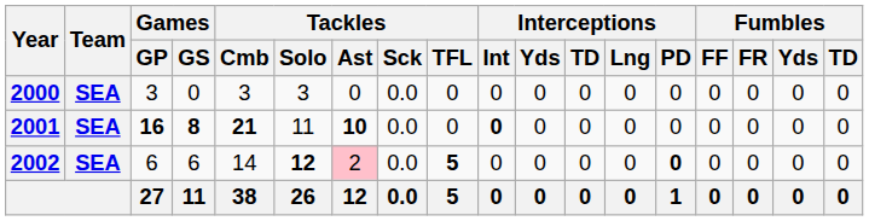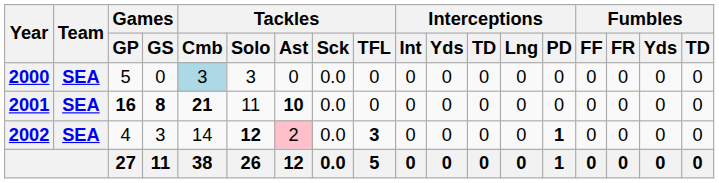 <table class="wikitable" style="text-align:center">
 <tr>
 <th rowspan="2">Year</th>
 <th rowspan="2">Team</th>
 <th colspan="2">Games</th>
 <th colspan="5">Tackles</th>
 <th colspan="5">Interceptions</th>
 <th colspan="4">Fumbles</th>
 </tr>
 <tr>
 <th>GP</th>
 <th>GS</th>
 <th>Cmb</th>
 <th>Solo</th>
 <th>Ast</th>
 <th>Sck</th>
 <th>TFL</th>
 <th>Int</th>
 <th>Yds</th>
 <th>TD</th>
 <th>Lng</th>
 <th>PD</th>
 <th>FF</th>
 <th>FR</th>
 <th>Yds</th>
 <th>TD</th>
 </tr>
 <tr>
 <th><a href='#'>2000</a></th>
 <th><a href='#'>SEA</a></th>
-<td>3</td>
+<td>5</td>
 <td>0</td>
-<td>3</td>
+<td style="background: lightblue;">3</td>
 <td>3</td>
 <td>0</td>
 <td>0.0</td>
 <td>0</td>
 <td>0</td>
 <td>0</td>
 <td>0</td>
 <td>0</td>
 <td>0</td>
 <td>0</td>
 <td>0</td>
 <td>0</td>
 <td>0</td>
 </tr>
 <tr>
 <th><a href='#'>2001</a></th>
 <th><a href='#'>SEA</a></th>
 <td><strong>16</strong></td>
 <td><strong>8</strong></td>
 <td><strong>21</strong></td>
 <td>11</td>
 <td><strong>10</strong></td>
 <td>0.0</td>
 <td>0</td>
-<td><strong>0</strong></td>
+<td>0</td>
 <td>0</td>
 <td>0</td>
 <td>0</td>
 <td>0</td>
 <td>0</td>
 <td>0</td>
 <td>0</td>
 <td>0</td>
 </tr>
 <tr>
 <th><a href='#'>2002</a></th>
 <th><a href='#'>SEA</a></th>
-<td>6</td>
-<td>6</td>
+<td>4</td>
+<td>3</td>
 <td>14</td>
 <td><strong>12</strong></td>
 <td style="background: pink;">2</td>
 <td>0.0</td>
-<td><strong>5</strong></td>
+<td><strong>3</strong></td>
 <td>0</td>
 <td>0</td>
 <td>0</td>
 <td>0</td>
-<td><strong>0</strong></td>
+<td><strong>1</strong></td>
 <td>0</td>
 <td>0</td>
 <td>0</td>
 <td>0</td>
 </tr>
 <tr>
 <th colspan="2"></th>
 <th>27</th>
 <th>11</th>
 <th>38</th>
 <th>26</th>
 <th>12</th>
 <th>0.0</th>
 <th>5</th>
 <th>0</th>
 <th>0</th>
 <th>0</th>
 <th>0</th>
 <th>1</th>
 <th>0</th>
 <th>0</th>
 <th>0</th>
 <th>0</th>
 </tr>
 </table>
